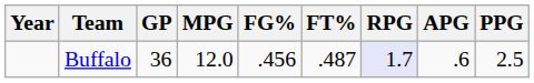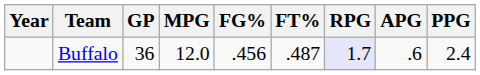 <table class="wikitable sortable" style="font-size:95%; text-align:right;">
 <tr>
 <th>Year</th>
 <th>Team</th>
 <th>GP</th>
 <th>MPG</th>
 <th>FG%</th>
 <th>FT%</th>
 <th>RPG</th>
 <th>APG</th>
 <th>PPG</th>
 </tr>
 <tr>
 <td style="text-align:left;"></td>
 <td style="text-align:left;"><a href='#'>Buffalo</a></td>
 <td>36</td>
 <td>12.0</td>
 <td>.456</td>
 <td>.487</td>
 <td style="background: lavender;">1.7</td>
 <td>.6</td>
-<td>2.5</td>
+<td>2.4</td>
 </tr>
 </table>
